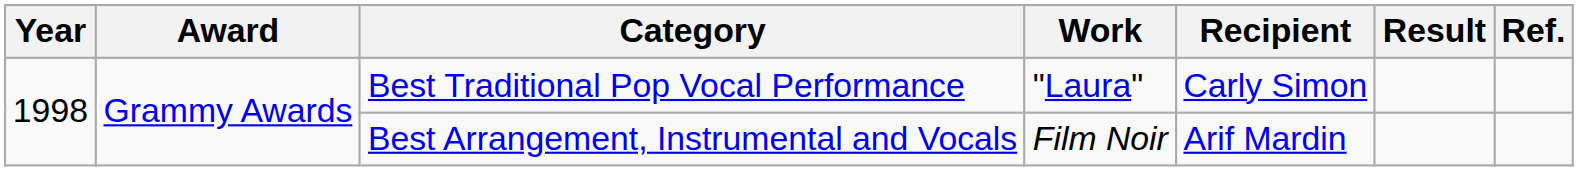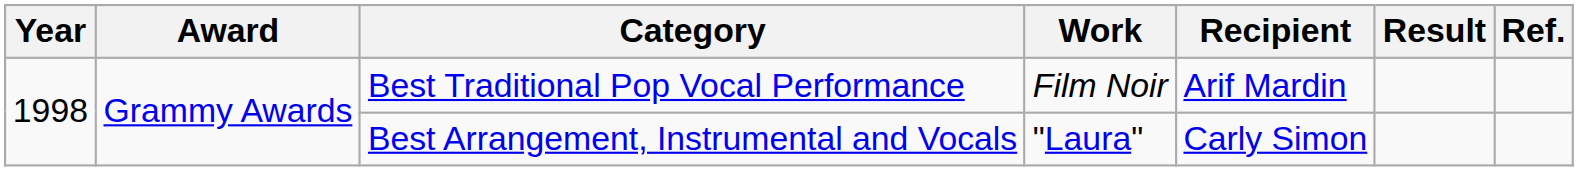 <table class="wikitable">
 <tr>
 <th>Year</th>
 <th>Award</th>
 <th>Category</th>
 <th>Work</th>
 <th>Recipient</th>
 <th>Result</th>
 <th>Ref.</th>
 </tr>
 <tr>
 <td rowspan="2">1998</td>
 <td rowspan="2"><a href='#'>Grammy Awards</a></td>
 <td><a href='#'>Best Traditional Pop Vocal Performance</a></td>
+<td><em>Film Noir</em></td>
+<td><a href='#'>Arif Mardin</a></td>
+<td></td>
+<td align="center"></td>
+</tr>
+<tr>
+<td><a href='#'>Best Arrangement, Instrumental and Vocals</a></td>
 <td>"<a href='#'>Laura</a>"</td>
 <td><a href='#'>Carly Simon</a></td>
 <td></td>
 <td align="center"></td>
 </tr>
-<tr>
-<td><a href='#'>Best Arrangement, Instrumental and Vocals</a></td>
-<td><em>Film Noir</em></td>
-<td><a href='#'>Arif Mardin</a></td>
-<td></td>
-<td align="center"></td>
-</tr>
 </table>
